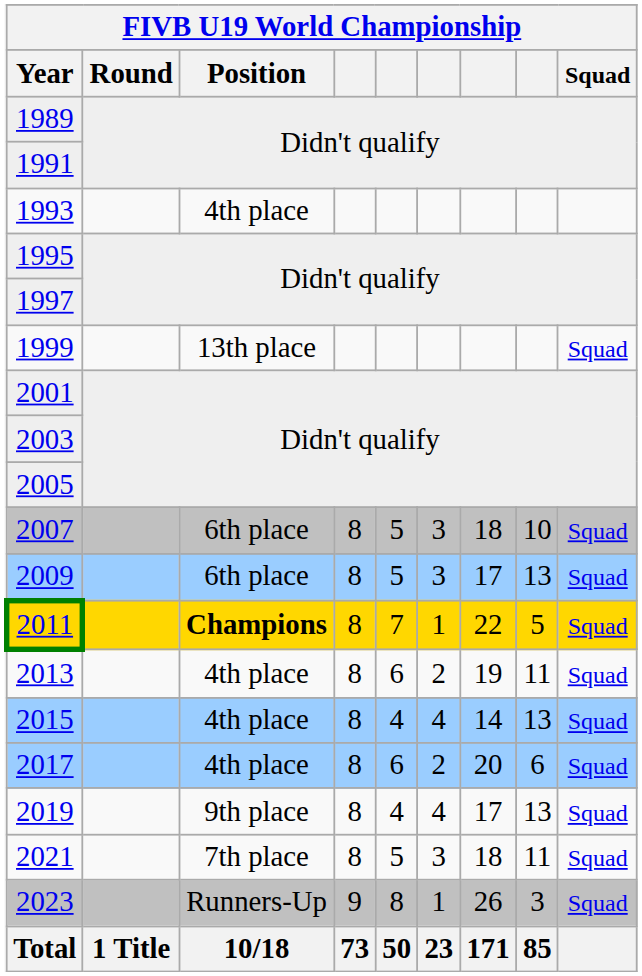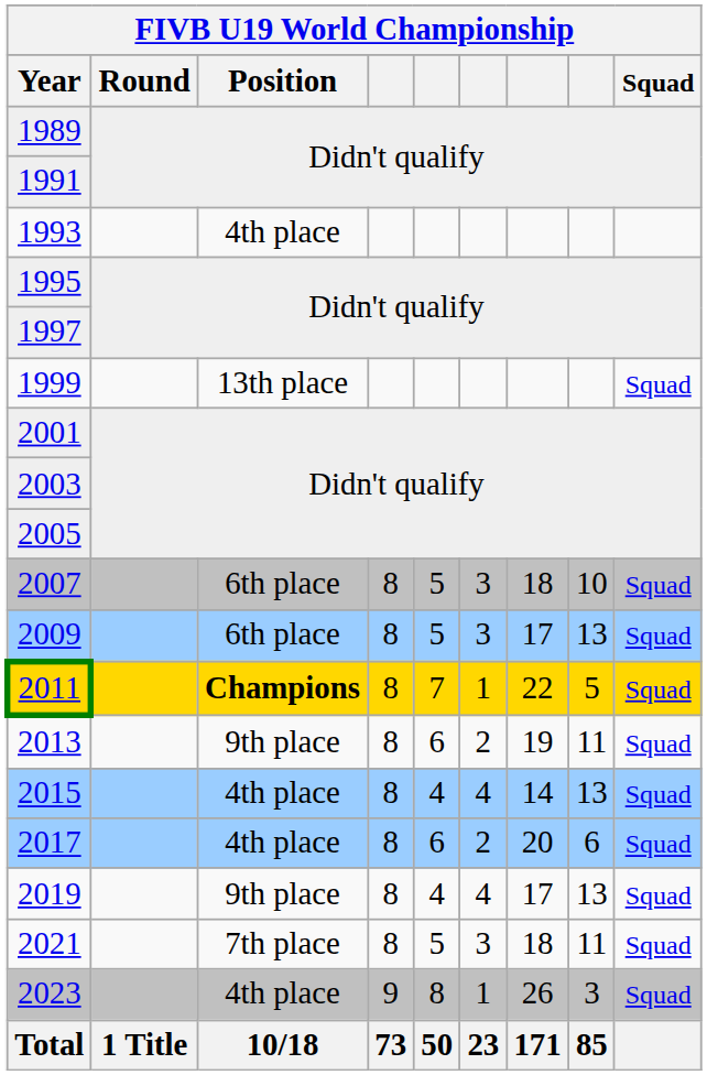 <table class="wikitable" style="text-align: center;">
 <tr>
 <th colspan=9><a href='#'>FIVB U19 World Championship</a></th>
 </tr>
 <tr>
 <th>Year</th>
 <th>Round</th>
 <th>Position</th>
 <th></th>
 <th></th>
 <th></th>
 <th></th>
 <th></th>
 <th><small>Squad</small></th>
 </tr>
 <tr bgcolor="efefef">
 <td> <a href='#'>1989</a></td>
 <td colspan=9 rowspan=2>Didn't qualify</td>
 </tr>
 <tr bgcolor="efefef">
 <td> <a href='#'>1991</a></td>
 </tr>
 <tr bgcolor=>
 <td> <a href='#'>1993</a></td>
 <td></td>
 <td>4th place</td>
 <td></td>
 <td></td>
 <td></td>
 <td></td>
 <td></td>
 <td></td>
 </tr>
 <tr bgcolor="efefef">
 <td> <a href='#'>1995</a></td>
 <td colspan=9 rowspan=2>Didn't qualify</td>
 </tr>
 <tr bgcolor="efefef">
 <td> <a href='#'>1997</a></td>
 </tr>
 <tr>
 <td> <a href='#'>1999</a></td>
 <td></td>
 <td>13th place</td>
 <td></td>
 <td></td>
 <td></td>
 <td></td>
 <td></td>
 <td><small><a href='#'>Squad</a></small></td>
 </tr>
 <tr bgcolor="efefef">
 <td> <a href='#'>2001</a></td>
 <td colspan=9 rowspan=3>Didn't qualify</td>
 </tr>
 <tr bgcolor="efefef">
 <td> <a href='#'>2003</a></td>
 </tr>
 <tr bgcolor="efefef">
 <td> <a href='#'>2005</a></td>
 </tr>
 <tr bgcolor=silver>
 <td> <a href='#'>2007</a></td>
 <td></td>
 <td>6th place</td>
 <td>8</td>
 <td>5</td>
 <td>3</td>
 <td>18</td>
 <td>10</td>
 <td><small> <a href='#'>Squad</a></small></td>
 </tr>
 <tr bgcolor=9acdff>
 <td> <a href='#'>2009</a></td>
 <td></td>
 <td>6th place</td>
 <td>8</td>
 <td>5</td>
 <td>3</td>
 <td>17</td>
 <td>13</td>
 <td><small><a href='#'>Squad</a></small></td>
 </tr>
 <tr bgcolor=gold>
 <td style="border:3px solid green"> <a href='#'>2011</a></td>
 <td></td>
 <td><strong>Champions</strong></td>
 <td>8</td>
 <td>7</td>
 <td>1</td>
 <td>22</td>
 <td>5</td>
 <td><small><a href='#'>Squad</a></small></td>
 </tr>
 <tr>
 <td> <a href='#'>2013</a></td>
 <td></td>
-<td>4th place</td>
+<td>9th place</td>
 <td>8</td>
 <td>6</td>
 <td>2</td>
 <td>19</td>
 <td>11</td>
 <td><small> <a href='#'>Squad</a></small></td>
 </tr>
 <tr bgcolor=9acdff>
 <td> <a href='#'>2015</a></td>
 <td></td>
 <td>4th place</td>
 <td>8</td>
 <td>4</td>
 <td>4</td>
 <td>14</td>
 <td>13</td>
 <td><small><a href='#'>Squad</a></small></td>
 </tr>
 <tr bgcolor=9acdff>
 <td> <a href='#'>2017</a></td>
 <td></td>
 <td>4th place</td>
 <td>8</td>
 <td>6</td>
 <td>2</td>
 <td>20</td>
 <td>6</td>
 <td><small><a href='#'>Squad</a></small></td>
 </tr>
 <tr>
 <td> <a href='#'>2019</a></td>
 <td></td>
 <td>9th place</td>
 <td>8</td>
 <td>4</td>
 <td>4</td>
 <td>17</td>
 <td>13</td>
 <td><small><a href='#'>Squad</a></small></td>
 </tr>
 <tr>
 <td> <a href='#'>2021</a></td>
 <td></td>
 <td>7th place</td>
 <td>8</td>
 <td>5</td>
 <td>3</td>
 <td>18</td>
 <td>11</td>
 <td><small><a href='#'>Squad</a></small></td>
 </tr>
 <tr bgcolor=silver>
 <td> <a href='#'>2023</a></td>
 <td></td>
-<td>Runners-Up</td>
+<td>4th place</td>
 <td>9</td>
 <td>8</td>
 <td>1</td>
 <td>26</td>
 <td>3</td>
 <td><small><a href='#'>Squad</a></small></td>
 </tr>
 <tr>
 <th>Total</th>
 <th>1 Title</th>
 <th>10/18</th>
 <th>73</th>
 <th>50</th>
 <th>23</th>
 <th>171</th>
 <th>85</th>
 <th></th>
 </tr>
 </table>
